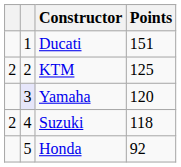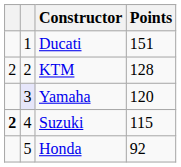 <table class="wikitable" style="font-size: 95%;">
 <tr>
 <th></th>
 <th></th>
 <th>Constructor</th>
 <th>Points</th>
 </tr>
 <tr>
 <td></td>
 <td align=center>1</td>
 <td> <a href='#'>Ducati</a></td>
 <td align=left>151</td>
 </tr>
 <tr>
 <td> 2</td>
 <td align=center>2</td>
 <td> <a href='#'>KTM</a></td>
-<td align=left>125</td>
+<td align=left>128</td>
 </tr>
 <tr>
 <td></td>
 <td align=center style="background: lavender;">3</td>
 <td> <a href='#'>Yamaha</a></td>
 <td align=left>120</td>
 </tr>
 <tr>
-<td> 2</td>
+<td><strong> 2</strong></td>
 <td align=center>4</td>
 <td> <a href='#'>Suzuki</a></td>
-<td align=left>118</td>
+<td align=left>115</td>
 </tr>
 <tr>
 <td></td>
 <td align=center>5</td>
 <td> <a href='#'>Honda</a></td>
 <td align=left>92</td>
 </tr>
 </table>
